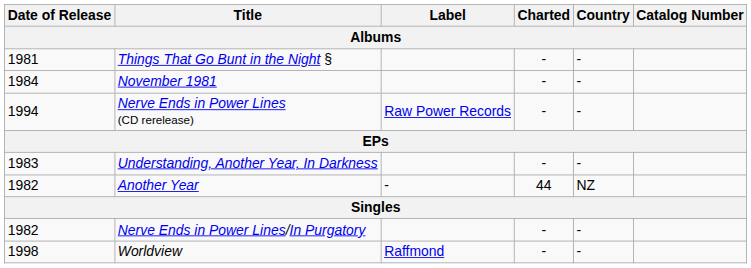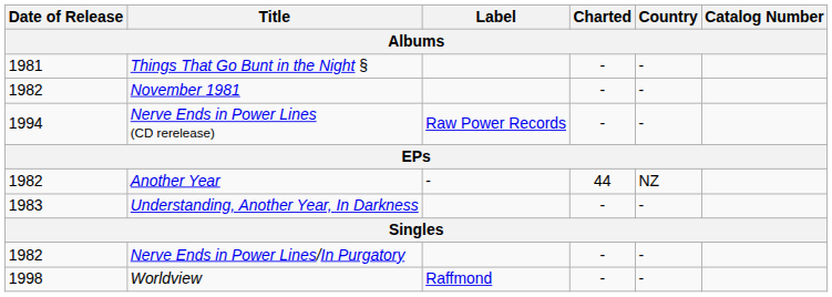 <table class="wikitable">
 <tr>
 <th>Date of Release</th>
 <th>Title</th>
 <th>Label</th>
 <th>Charted</th>
 <th>Country</th>
 <th>Catalog Number</th>
 </tr>
 <tr>
 <th colspan="6">Albums</th>
 </tr>
 <tr>
 <td>1981</td>
 <td><em><a href='#'>Things That Go Bunt in the Night</a></em> §</td>
 <td></td>
 <td style="text-align:center;">-</td>
 <td>-</td>
 <td></td>
 </tr>
 <tr>
-<td>1984</td>
+<td>1982</td>
 <td><em><a href='#'>November 1981</a></em></td>
 <td></td>
 <td style="text-align:center;">-</td>
 <td>-</td>
 <td></td>
 </tr>
 <tr>
 <td>1994</td>
 <td><em><a href='#'>Nerve Ends in Power Lines</a></em><br><small>(CD rerelease)</small></td>
 <td><a href='#'>Raw Power Records</a></td>
 <td style="text-align:center;">-</td>
 <td>-</td>
 <td></td>
 </tr>
 <tr>
 <th colspan="6">EPs</th>
 </tr>
 <tr>
+<td>1982</td>
+<td><em><a href='#'>Another Year</a></em></td>
+<td>-</td>
+<td style="text-align:center;">44</td>
+<td>NZ</td>
+<td></td>
+</tr>
+<tr>
 <td>1983</td>
 <td><em><a href='#'>Understanding, Another Year, In Darkness</a></em></td>
 <td></td>
 <td style="text-align:center;">-</td>
 <td>-</td>
-<td></td>
-</tr>
-<tr>
-<td>1982</td>
-<td><em><a href='#'>Another Year</a></em></td>
-<td>-</td>
-<td style="text-align:center;">44</td>
-<td>NZ</td>
 <td></td>
 </tr>
 <tr>
 <th colspan="6">Singles</th>
 </tr>
 <tr>
 <td>1982</td>
 <td><em><a href='#'>Nerve Ends in Power Lines</a>/<a href='#'>In Purgatory</a></em></td>
 <td></td>
 <td style="text-align:center;">-</td>
 <td>-</td>
 <td></td>
 </tr>
 <tr>
 <td>1998</td>
 <td><em>Worldview</em></td>
 <td><a href='#'>Raffmond</a></td>
 <td style="text-align:center;">-</td>
 <td>-</td>
 <td></td>
 </tr>
 </table>
